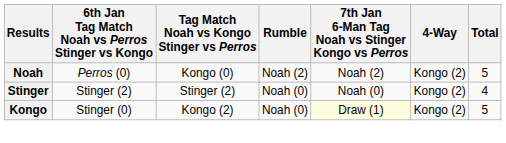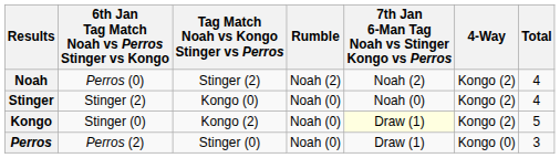 <table class="wikitable" style="text-align:center; margin: 1em auto;">
 <tr align="center">
 <th>Results</th>
 <th>6th Jan<br>Tag Match<br>Noah vs <em>Perros</em><br>Stinger vs Kongo</th>
 <th>Tag Match<br>Noah vs Kongo<br>Stinger vs <em>Perros</em></th>
 <th>Rumble</th>
 <th>7th Jan<br>6-Man Tag<br>Noah vs Stinger<br>Kongo vs <em>Perros</em></th>
 <th>4-Way</th>
 <th>Total</th>
 </tr>
 <tr align="center">
 <th>Noah</th>
 <td><em>Perros</em> (0)</td>
-<td>Kongo (0)</td>
+<td>Stinger (2)</td>
 <td>Noah (2)</td>
 <td>Noah (2)</td>
 <td>Kongo (2)</td>
-<td>5</td>
+<td>4</td>
 </tr>
 <tr align="center">
 <th>Stinger</th>
 <td>Stinger (2)</td>
-<td>Stinger (2)</td>
+<td>Kongo (0)</td>
 <td>Noah (0)</td>
 <td>Noah (0)</td>
 <td>Kongo (2)</td>
 <td>4</td>
 </tr>
 <tr align="center">
 <th>Kongo</th>
 <td>Stinger (0)</td>
 <td>Kongo (2)</td>
 <td>Noah (0)</td>
 <td style="background: lightyellow;">Draw (1)</td>
 <td>Kongo (2)</td>
 <td>5</td>
 </tr>
+<tr align="center">
+<th><em>Perros</em></th>
+<td><em>Perros</em> (2)</td>
+<td>Stinger (0)</td>
+<td>Noah (0)</td>
+<td>Draw (1)</td>
+<td>Kongo (0)</td>
+<td>3</td>
+</tr>
 </table>
